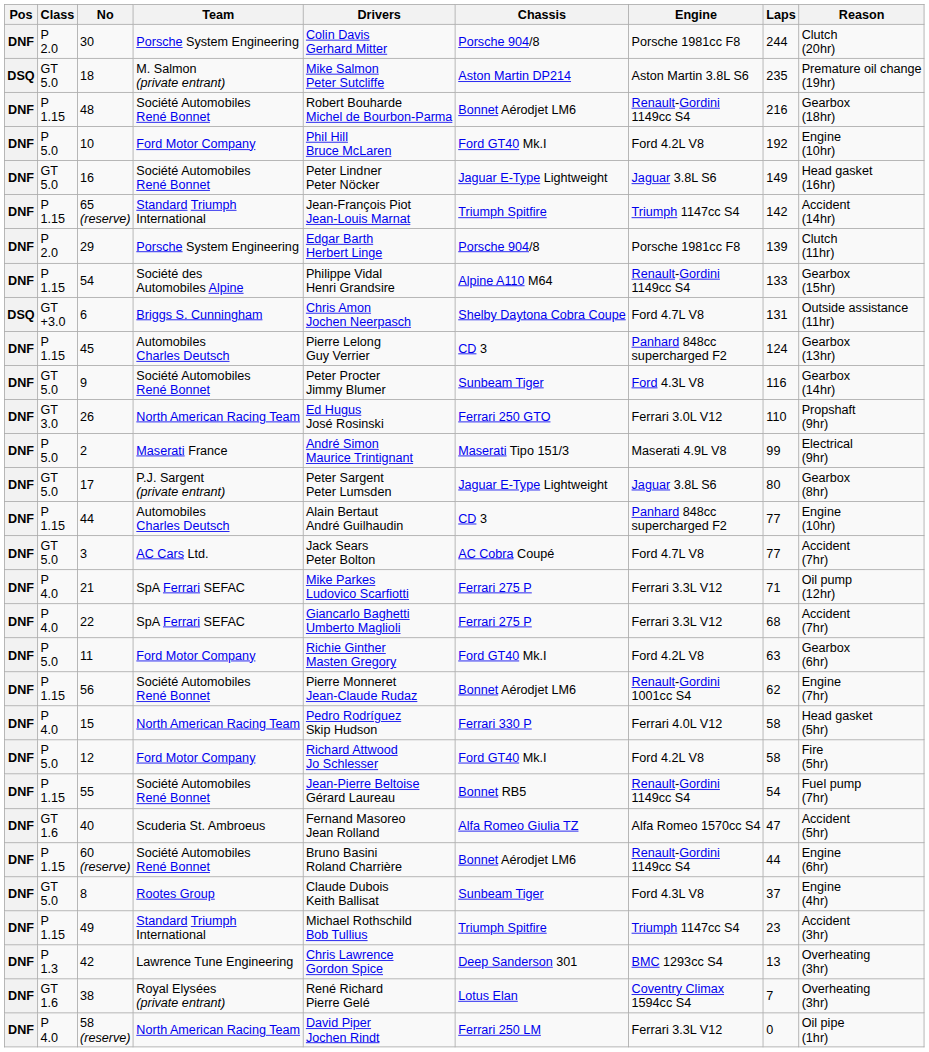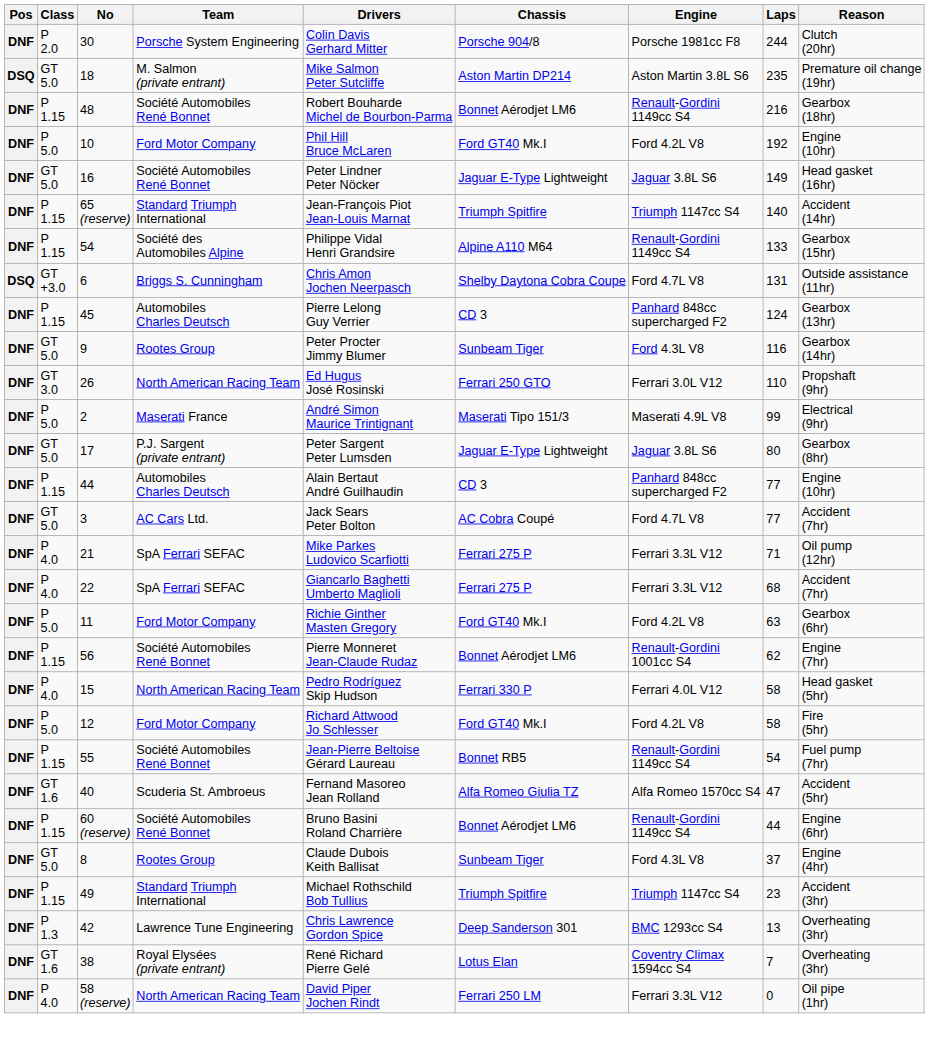 <table class="wikitable" style="font-size: 95%;">
 <tr>
 <th>Pos</th>
 <th>Class</th>
 <th>No</th>
 <th>Team</th>
 <th>Drivers</th>
 <th>Chassis</th>
 <th>Engine</th>
 <th>Laps</th>
 <th>Reason</th>
 </tr>
 <tr>
 <th>DNF</th>
 <td>P<br>2.0</td>
 <td>30</td>
 <td> <a href='#'>Porsche</a> System Engineering</td>
 <td> <a href='#'>Colin Davis</a><br> <a href='#'>Gerhard Mitter</a></td>
 <td><a href='#'>Porsche 904</a>/8</td>
 <td>Porsche 1981cc F8</td>
 <td>244</td>
 <td>Clutch<br> (20hr)</td>
 </tr>
 <tr>
 <th>DSQ</th>
 <td>GT<br>5.0</td>
 <td>18</td>
 <td> M. Salmon<br><em>(private entrant)</em></td>
 <td> <a href='#'>Mike Salmon</a><br> <a href='#'>Peter Sutcliffe</a></td>
 <td><a href='#'>Aston Martin DP214</a></td>
 <td>Aston Martin 3.8L S6</td>
 <td>235</td>
 <td>Premature oil change<br> (19hr)</td>
 </tr>
 <tr>
 <th>DNF</th>
 <td>P<br>1.15</td>
 <td>48</td>
 <td> Société Automobiles<br><a href='#'>René Bonnet</a></td>
 <td> Robert Bouharde<br> <a href='#'>Michel de Bourbon-Parma</a></td>
 <td><a href='#'>Bonnet</a> Aérodjet LM6</td>
 <td><a href='#'>Renault</a>-<a href='#'>Gordini</a><br>1149cc S4</td>
 <td>216</td>
 <td>Gearbox<br> (18hr)</td>
 </tr>
 <tr>
 <th>DNF</th>
 <td>P<br>5.0</td>
 <td>10</td>
 <td> <a href='#'>Ford Motor Company</a></td>
 <td> <a href='#'>Phil Hill</a><br> <a href='#'>Bruce McLaren</a></td>
 <td><a href='#'>Ford GT40</a> Mk.I</td>
 <td>Ford 4.2L V8</td>
 <td>192</td>
 <td>Engine<br> (10hr)</td>
 </tr>
 <tr>
 <th>DNF</th>
 <td>GT<br>5.0</td>
 <td>16</td>
 <td> Société Automobiles<br><a href='#'>René Bonnet</a></td>
 <td> Peter Lindner<br> Peter Nöcker</td>
 <td><a href='#'>Jaguar E-Type</a> Lightweight</td>
 <td><a href='#'>Jaguar</a> 3.8L S6</td>
 <td>149</td>
 <td>Head gasket<br> (16hr)</td>
 </tr>
 <tr>
 <th>DNF</th>
 <td>P<br>1.15</td>
 <td>65<br><em>(reserve)</em></td>
 <td> <a href='#'>Standard</a> <a href='#'>Triumph</a><br>International</td>
 <td> Jean-François Piot<br> <a href='#'>Jean-Louis Marnat</a></td>
 <td><a href='#'>Triumph Spitfire</a></td>
 <td><a href='#'>Triumph</a> 1147cc S4</td>
-<td>142</td>
+<td>140</td>
 <td>Accident<br> (14hr)</td>
-</tr>
-<tr>
-<th>DNF</th>
-<td>P<br>2.0</td>
-<td>29</td>
-<td> <a href='#'>Porsche</a> System Engineering</td>
-<td> <a href='#'>Edgar Barth</a><br> <a href='#'>Herbert Linge</a></td>
-<td><a href='#'>Porsche 904</a>/8</td>
-<td>Porsche 1981cc F8</td>
-<td>139</td>
-<td>Clutch<br> (11hr)</td>
 </tr>
 <tr>
 <th>DNF</th>
 <td>P<br>1.15</td>
 <td>54</td>
 <td> Société des<br>Automobiles <a href='#'>Alpine</a></td>
 <td> Philippe Vidal<br> Henri Grandsire</td>
 <td><a href='#'>Alpine A110</a> M64</td>
 <td><a href='#'>Renault</a>-<a href='#'>Gordini</a><br>1149cc S4</td>
 <td>133</td>
 <td>Gearbox<br> (15hr)</td>
 </tr>
 <tr>
 <th>DSQ</th>
 <td>GT<br>+3.0</td>
 <td>6</td>
 <td> <a href='#'>Briggs S. Cunningham</a></td>
 <td> <a href='#'>Chris Amon</a><br> <a href='#'>Jochen Neerpasch</a></td>
 <td><a href='#'>Shelby Daytona Cobra Coupe</a></td>
 <td>Ford 4.7L V8</td>
 <td>131</td>
 <td>Outside assistance<br> (11hr)</td>
 </tr>
 <tr>
 <th>DNF</th>
 <td>P<br>1.15</td>
 <td>45</td>
 <td> Automobiles<br><a href='#'>Charles Deutsch</a></td>
 <td> Pierre Lelong<br> Guy Verrier</td>
 <td><a href='#'>CD</a> 3</td>
 <td><a href='#'>Panhard</a> 848cc<br>supercharged F2</td>
 <td>124</td>
 <td>Gearbox<br> (13hr)</td>
 </tr>
 <tr>
 <th>DNF</th>
 <td>GT<br>5.0</td>
 <td>9</td>
-<td> Société Automobiles<br><a href='#'>René Bonnet</a></td>
+<td> <a href='#'>Rootes Group</a></td>
 <td> Peter Procter<br> Jimmy Blumer</td>
 <td><a href='#'>Sunbeam Tiger</a></td>
 <td><a href='#'>Ford</a> 4.3L V8</td>
 <td>116</td>
 <td>Gearbox<br> (14hr)</td>
 </tr>
 <tr>
 <th>DNF</th>
 <td>GT<br>3.0</td>
 <td>26</td>
 <td> <a href='#'>North American Racing Team</a></td>
 <td> <a href='#'>Ed Hugus</a><br> José Rosinski</td>
 <td><a href='#'>Ferrari 250 GTO</a></td>
 <td>Ferrari 3.0L V12</td>
 <td>110</td>
 <td>Propshaft<br> (9hr)</td>
 </tr>
 <tr>
 <th>DNF</th>
 <td>P<br>5.0</td>
 <td>2</td>
 <td> <a href='#'>Maserati</a> France</td>
 <td> <a href='#'>André Simon</a><br> <a href='#'>Maurice Trintignant</a></td>
 <td><a href='#'>Maserati</a> Tipo 151/3</td>
 <td>Maserati 4.9L V8</td>
 <td>99</td>
 <td>Electrical<br> (9hr)</td>
 </tr>
 <tr>
 <th>DNF</th>
 <td>GT<br>5.0</td>
 <td>17</td>
 <td> P.J. Sargent<br><em>(private entrant)</em></td>
 <td> Peter Sargent<br> Peter Lumsden</td>
 <td><a href='#'>Jaguar E-Type</a> Lightweight</td>
 <td><a href='#'>Jaguar</a> 3.8L S6</td>
 <td>80</td>
 <td>Gearbox<br> (8hr)</td>
 </tr>
 <tr>
 <th>DNF</th>
 <td>P<br>1.15</td>
 <td>44</td>
 <td> Automobiles<br><a href='#'>Charles Deutsch</a></td>
 <td> Alain Bertaut<br> André Guilhaudin</td>
 <td><a href='#'>CD</a> 3</td>
 <td><a href='#'>Panhard</a> 848cc<br>supercharged F2</td>
 <td>77</td>
 <td>Engine<br> (10hr)</td>
 </tr>
 <tr>
 <th>DNF</th>
 <td>GT<br>5.0</td>
 <td>3</td>
 <td> <a href='#'>AC Cars</a> Ltd.</td>
 <td> Jack Sears<br> Peter Bolton</td>
 <td><a href='#'>AC Cobra</a> Coupé</td>
 <td>Ford 4.7L V8</td>
 <td>77</td>
 <td>Accident<br> (7hr)</td>
 </tr>
 <tr>
 <th>DNF</th>
 <td>P<br>4.0</td>
 <td>21</td>
 <td> SpA <a href='#'>Ferrari</a> SEFAC</td>
 <td> <a href='#'>Mike Parkes</a><br> <a href='#'>Ludovico Scarfiotti</a></td>
 <td><a href='#'>Ferrari 275 P</a></td>
 <td>Ferrari 3.3L V12</td>
 <td>71</td>
 <td>Oil pump<br> (12hr)</td>
 </tr>
 <tr>
 <th>DNF</th>
 <td>P<br>4.0</td>
 <td>22</td>
 <td> SpA <a href='#'>Ferrari</a> SEFAC</td>
 <td> <a href='#'>Giancarlo Baghetti</a><br> <a href='#'>Umberto Maglioli</a></td>
 <td><a href='#'>Ferrari 275 P</a></td>
 <td>Ferrari 3.3L V12</td>
 <td>68</td>
 <td>Accident<br> (7hr)</td>
 </tr>
 <tr>
 <th>DNF</th>
 <td>P<br>5.0</td>
 <td>11</td>
 <td> <a href='#'>Ford Motor Company</a></td>
 <td> <a href='#'>Richie Ginther</a><br> <a href='#'>Masten Gregory</a></td>
 <td><a href='#'>Ford GT40</a> Mk.I</td>
 <td>Ford 4.2L V8</td>
 <td>63</td>
 <td>Gearbox<br> (6hr)</td>
 </tr>
 <tr>
 <th>DNF</th>
 <td>P<br>1.15</td>
 <td>56</td>
 <td> Société Automobiles<br><a href='#'>René Bonnet</a></td>
 <td> Pierre Monneret<br> <a href='#'>Jean-Claude Rudaz</a></td>
 <td><a href='#'>Bonnet</a> Aérodjet LM6</td>
 <td><a href='#'>Renault</a>-<a href='#'>Gordini</a><br>1001cc S4</td>
 <td>62</td>
 <td>Engine<br> (7hr)</td>
 </tr>
 <tr>
 <th>DNF</th>
 <td>P<br>4.0</td>
 <td>15</td>
 <td> <a href='#'>North American Racing Team</a></td>
 <td> <a href='#'>Pedro Rodríguez</a><br> Skip Hudson</td>
 <td><a href='#'>Ferrari 330 P</a></td>
 <td>Ferrari 4.0L V12</td>
 <td>58</td>
 <td>Head gasket<br> (5hr)</td>
 </tr>
 <tr>
 <th>DNF</th>
 <td>P<br>5.0</td>
 <td>12</td>
 <td> <a href='#'>Ford Motor Company</a></td>
 <td> <a href='#'>Richard Attwood</a><br> <a href='#'>Jo Schlesser</a></td>
 <td><a href='#'>Ford GT40</a> Mk.I</td>
 <td>Ford 4.2L V8</td>
 <td>58</td>
 <td>Fire<br> (5hr)</td>
 </tr>
 <tr>
 <th>DNF</th>
 <td>P<br>1.15</td>
 <td>55</td>
 <td> Société Automobiles<br><a href='#'>René Bonnet</a></td>
 <td> <a href='#'>Jean-Pierre Beltoise</a><br> Gérard Laureau</td>
 <td><a href='#'>Bonnet</a> RB5</td>
 <td><a href='#'>Renault</a>-<a href='#'>Gordini</a><br>1149cc S4</td>
 <td>54</td>
 <td>Fuel pump<br> (7hr)</td>
 </tr>
 <tr>
 <th>DNF</th>
 <td>GT<br>1.6</td>
 <td>40</td>
 <td> Scuderia St. Ambroeus</td>
 <td> Fernand Masoreo<br> Jean Rolland</td>
 <td><a href='#'>Alfa Romeo Giulia TZ</a></td>
 <td>Alfa Romeo 1570cc S4</td>
 <td>47</td>
 <td>Accident<br> (5hr)</td>
 </tr>
 <tr>
 <th>DNF</th>
 <td>P<br>1.15</td>
 <td>60<br><em>(reserve)</em></td>
 <td> Société Automobiles<br><a href='#'>René Bonnet</a></td>
 <td> Bruno Basini<br> Roland Charrière</td>
 <td><a href='#'>Bonnet</a> Aérodjet LM6</td>
 <td><a href='#'>Renault</a>-<a href='#'>Gordini</a><br>1149cc S4</td>
 <td>44</td>
 <td>Engine<br> (6hr)</td>
 </tr>
 <tr>
 <th>DNF</th>
 <td>GT<br>5.0</td>
 <td>8</td>
 <td> <a href='#'>Rootes Group</a></td>
 <td> Claude Dubois<br> Keith Ballisat</td>
 <td><a href='#'>Sunbeam Tiger</a></td>
 <td>Ford 4.3L V8</td>
 <td>37</td>
 <td>Engine<br> (4hr)</td>
 </tr>
 <tr>
 <th>DNF</th>
 <td>P<br>1.15</td>
 <td>49</td>
 <td> <a href='#'>Standard</a> <a href='#'>Triumph</a><br>International</td>
 <td> Michael Rothschild<br> <a href='#'>Bob Tullius</a></td>
 <td><a href='#'>Triumph Spitfire</a></td>
 <td><a href='#'>Triumph</a> 1147cc S4</td>
 <td>23</td>
 <td>Accident<br> (3hr)</td>
 </tr>
 <tr>
 <th>DNF</th>
 <td>P<br>1.3</td>
 <td>42</td>
 <td> Lawrence Tune Engineering</td>
 <td> <a href='#'>Chris Lawrence</a><br> <a href='#'>Gordon Spice</a></td>
 <td><a href='#'>Deep Sanderson</a> 301</td>
 <td><a href='#'>BMC</a> 1293cc S4</td>
 <td>13</td>
 <td>Overheating<br> (3hr)</td>
 </tr>
 <tr>
 <th>DNF</th>
 <td>GT<br>1.6</td>
 <td>38</td>
 <td> Royal Elysées<br><em>(private entrant)</em></td>
 <td> René Richard<br> Pierre Gelé</td>
 <td><a href='#'>Lotus Elan</a></td>
 <td><a href='#'>Coventry Climax</a><br>1594cc S4</td>
 <td>7</td>
 <td>Overheating<br> (3hr)</td>
 </tr>
 <tr>
 <th>DNF</th>
 <td>P<br>4.0</td>
 <td>58<br><em>(reserve)</em></td>
 <td> <a href='#'>North American Racing Team</a></td>
 <td> <a href='#'>David Piper</a><br> <a href='#'>Jochen Rindt</a></td>
 <td><a href='#'>Ferrari 250 LM</a></td>
 <td>Ferrari 3.3L V12</td>
 <td>0</td>
 <td>Oil pipe<br> (1hr)</td>
 </tr>
 </table>
